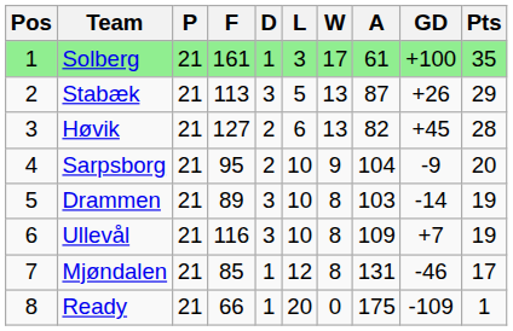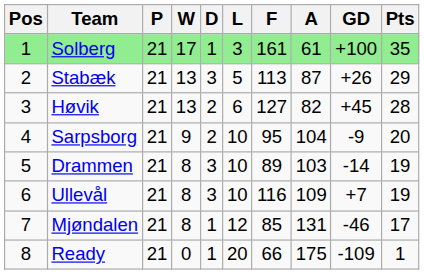 <table class="wikitable sortable" style="text-align: center;">
 <tr>
 <th>Pos</th>
 <th>Team</th>
 <th>P</th>
-<th>F</th>
+<th>W</th>
 <th>D</th>
 <th>L</th>
-<th>W</th>
+<th>F</th>
 <th>A</th>
 <th>GD</th>
 <th>Pts</th>
 </tr>
 <tr style="background:#90EE90;">
 <td>1</td>
 <td align="left"><a href='#'>Solberg</a></td>
 <td>21</td>
-<td>161</td>
+<td>17</td>
 <td>1</td>
 <td>3</td>
-<td>17</td>
+<td>161</td>
 <td>61</td>
 <td>+100</td>
 <td>35</td>
 </tr>
 <tr>
 <td>2</td>
 <td align="left"><a href='#'>Stabæk</a></td>
 <td>21</td>
-<td>113</td>
+<td>13</td>
 <td>3</td>
 <td>5</td>
-<td>13</td>
+<td>113</td>
 <td>87</td>
 <td>+26</td>
 <td>29</td>
 </tr>
 <tr>
 <td>3</td>
 <td align="left"><a href='#'>Høvik</a></td>
 <td>21</td>
-<td>127</td>
+<td>13</td>
 <td>2</td>
 <td>6</td>
-<td>13</td>
+<td>127</td>
 <td>82</td>
 <td>+45</td>
 <td>28</td>
 </tr>
 <tr>
 <td>4</td>
 <td align="left"><a href='#'>Sarpsborg</a></td>
 <td>21</td>
-<td>95</td>
+<td>9</td>
 <td>2</td>
 <td>10</td>
-<td>9</td>
+<td>95</td>
 <td>104</td>
 <td>-9</td>
 <td>20</td>
 </tr>
 <tr>
 <td>5</td>
 <td align="left"><a href='#'>Drammen</a></td>
 <td>21</td>
-<td>89</td>
+<td>8</td>
 <td>3</td>
 <td>10</td>
-<td>8</td>
+<td>89</td>
 <td>103</td>
 <td>-14</td>
 <td>19</td>
 </tr>
 <tr>
 <td>6</td>
 <td align="left"><a href='#'>Ullevål</a></td>
 <td>21</td>
-<td>116</td>
+<td>8</td>
 <td>3</td>
 <td>10</td>
-<td>8</td>
+<td>116</td>
 <td>109</td>
 <td>+7</td>
 <td>19</td>
 </tr>
 <tr>
 <td>7</td>
 <td align="left"><a href='#'>Mjøndalen</a></td>
 <td>21</td>
-<td>85</td>
+<td>8</td>
 <td>1</td>
 <td>12</td>
-<td>8</td>
+<td>85</td>
 <td>131</td>
 <td>-46</td>
 <td>17</td>
 </tr>
 <tr>
 <td>8</td>
 <td align="left"><a href='#'>Ready</a></td>
 <td>21</td>
-<td>66</td>
+<td>0</td>
 <td>1</td>
 <td>20</td>
-<td>0</td>
+<td>66</td>
 <td>175</td>
 <td>-109</td>
 <td>1</td>
 </tr>
 </table>
